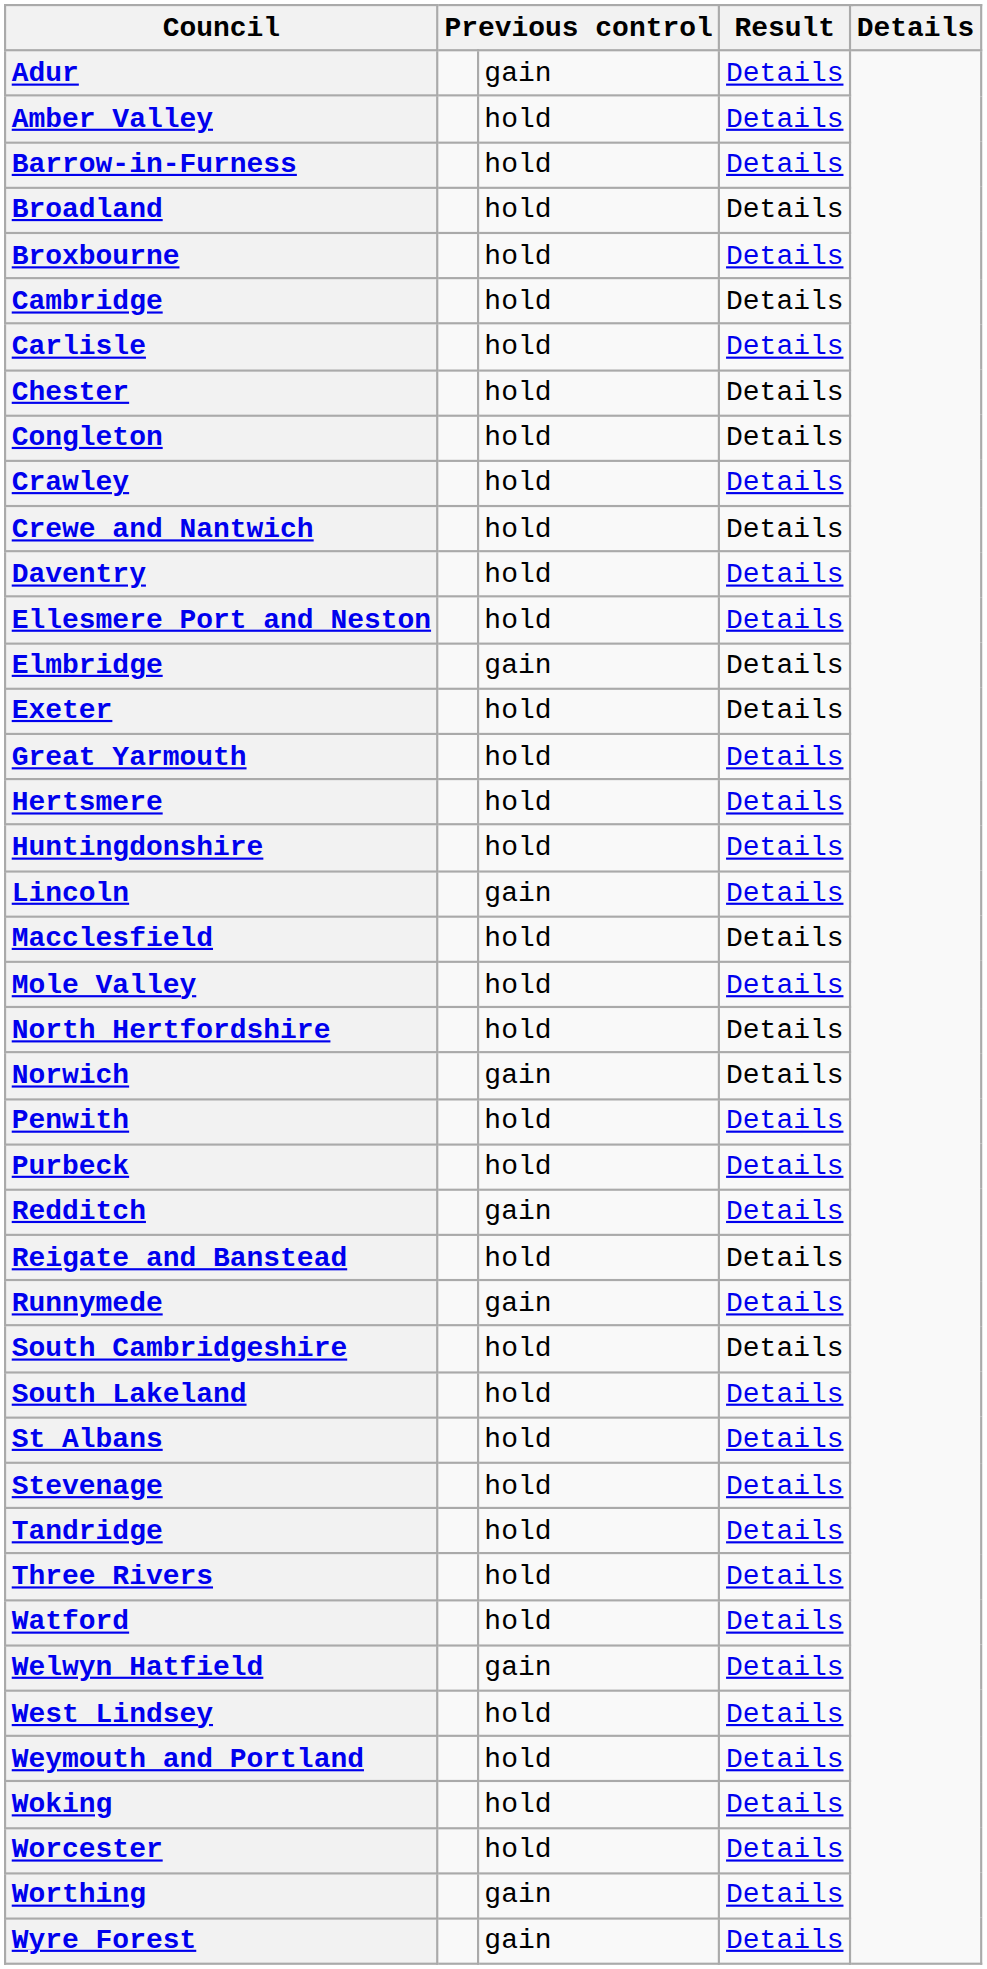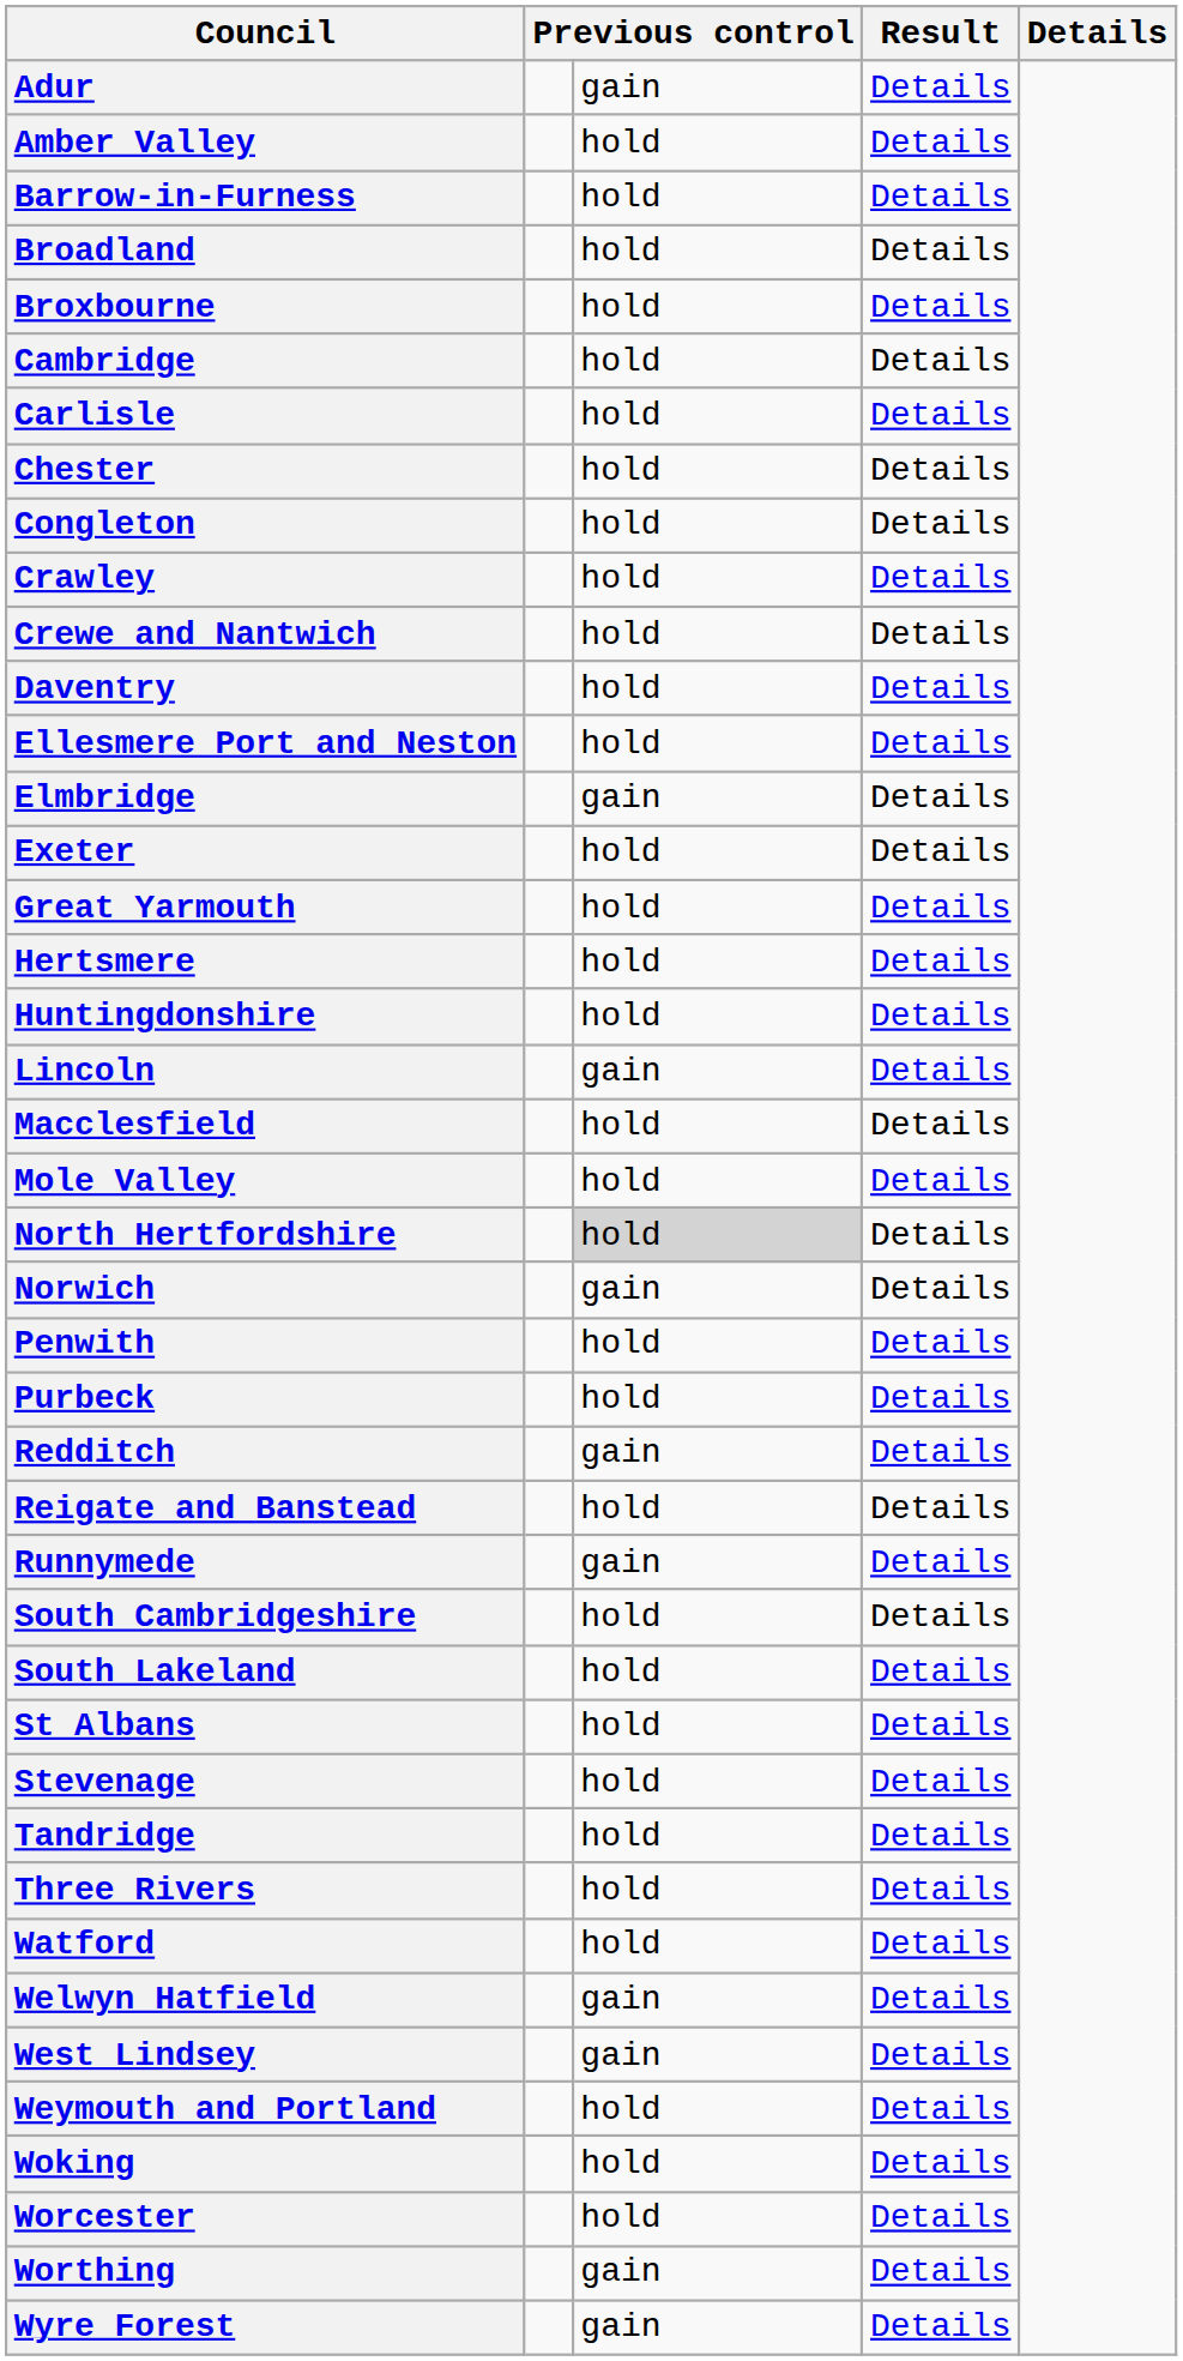 <table class="wikitable sortable" border="1">
 <tr>
 <th scope="col">Council</th>
 <th colspan=2>Previous control</th>
 <th colspan=2>Result</th>
 <th class="unsortable" scope="col">Details</th>
 </tr>
 <tr>
 <th scope="row" style="text-align: left;"><a href='#'>Adur</a></th>
 <td></td>
 <td> gain</td>
 <td><a href='#'>Details</a></td>
 </tr>
 <tr>
 <th scope="row" style="text-align: left;"><a href='#'>Amber Valley</a></th>
 <td></td>
 <td> hold</td>
 <td><a href='#'>Details</a></td>
 </tr>
 <tr>
 <th scope="row" style="text-align: left;"><a href='#'>Barrow-in-Furness</a></th>
 <td></td>
 <td> hold</td>
 <td><a href='#'>Details</a></td>
 </tr>
 <tr>
 <th scope="row" style="text-align: left;"><a href='#'>Broadland</a></th>
 <td></td>
 <td> hold</td>
 <td>Details</td>
 </tr>
 <tr>
 <th scope="row" style="text-align: left;"><a href='#'>Broxbourne</a></th>
 <td></td>
 <td> hold</td>
 <td><a href='#'>Details</a></td>
 </tr>
 <tr>
 <th scope="row" style="text-align: left;"><a href='#'>Cambridge</a></th>
 <td></td>
 <td> hold</td>
 <td>Details</td>
 </tr>
 <tr>
 <th scope="row" style="text-align: left;"><a href='#'>Carlisle</a></th>
 <td></td>
 <td> hold</td>
 <td><a href='#'>Details</a></td>
 </tr>
 <tr>
 <th scope="row" style="text-align: left;"><a href='#'>Chester</a></th>
 <td></td>
 <td> hold</td>
 <td>Details</td>
 </tr>
 <tr>
 <th scope="row" style="text-align: left;"><a href='#'>Congleton</a></th>
 <td></td>
 <td> hold</td>
 <td>Details</td>
 </tr>
 <tr>
 <th scope="row" style="text-align: left;"><a href='#'>Crawley</a></th>
 <td></td>
 <td> hold</td>
 <td><a href='#'>Details</a></td>
 </tr>
 <tr>
 <th scope="row" style="text-align: left;"><a href='#'>Crewe and Nantwich</a></th>
 <td></td>
 <td> hold</td>
 <td>Details</td>
 </tr>
 <tr>
 <th scope="row" style="text-align: left;"><a href='#'>Daventry</a></th>
 <td></td>
 <td> hold</td>
 <td><a href='#'>Details</a></td>
 </tr>
 <tr>
 <th scope="row" style="text-align: left;"><a href='#'>Ellesmere Port and Neston</a></th>
 <td></td>
 <td> hold</td>
 <td><a href='#'>Details</a></td>
 </tr>
 <tr>
 <th scope="row" style="text-align: left;"><a href='#'>Elmbridge</a></th>
 <td></td>
 <td> gain</td>
 <td>Details</td>
 </tr>
 <tr>
 <th scope="row" style="text-align: left;"><a href='#'>Exeter</a></th>
 <td></td>
 <td> hold</td>
 <td>Details</td>
 </tr>
 <tr>
 <th scope="row" style="text-align: left;"><a href='#'>Great Yarmouth</a></th>
 <td></td>
 <td> hold</td>
 <td><a href='#'>Details</a></td>
 </tr>
 <tr>
 <th scope="row" style="text-align: left;"><a href='#'>Hertsmere</a></th>
 <td></td>
 <td> hold</td>
 <td><a href='#'>Details</a></td>
 </tr>
 <tr>
 <th scope="row" style="text-align: left;"><a href='#'>Huntingdonshire</a></th>
 <td></td>
 <td> hold</td>
 <td><a href='#'>Details</a></td>
 </tr>
 <tr>
 <th scope="row" style="text-align: left;"><a href='#'>Lincoln</a></th>
 <td></td>
 <td> gain</td>
 <td><a href='#'>Details</a></td>
 </tr>
 <tr>
 <th scope="row" style="text-align: left;"><a href='#'>Macclesfield</a></th>
 <td></td>
 <td> hold</td>
 <td>Details</td>
 </tr>
 <tr>
 <th scope="row" style="text-align: left;"><a href='#'>Mole Valley</a></th>
 <td></td>
 <td> hold</td>
 <td><a href='#'>Details</a></td>
 </tr>
 <tr>
 <th scope="row" style="text-align: left;"><a href='#'>North Hertfordshire</a></th>
 <td></td>
-<td> hold</td>
+<td style="background: lightgrey;"> hold</td>
 <td>Details</td>
 </tr>
 <tr>
 <th scope="row" style="text-align: left;"><a href='#'>Norwich</a></th>
 <td></td>
 <td> gain</td>
 <td>Details</td>
 </tr>
 <tr>
 <th scope="row" style="text-align: left;"><a href='#'>Penwith</a></th>
 <td></td>
 <td> hold</td>
 <td><a href='#'>Details</a></td>
 </tr>
 <tr>
 <th scope="row" style="text-align: left;"><a href='#'>Purbeck</a></th>
 <td></td>
 <td> hold</td>
 <td><a href='#'>Details</a></td>
 </tr>
 <tr>
 <th scope="row" style="text-align: left;"><a href='#'>Redditch</a></th>
 <td></td>
 <td> gain</td>
 <td><a href='#'>Details</a></td>
 </tr>
 <tr>
 <th scope="row" style="text-align: left;"><a href='#'>Reigate and Banstead</a></th>
 <td></td>
 <td> hold</td>
 <td>Details</td>
 </tr>
 <tr>
 <th scope="row" style="text-align: left;"><a href='#'>Runnymede</a></th>
 <td></td>
 <td> gain</td>
 <td><a href='#'>Details</a></td>
 </tr>
 <tr>
 <th scope="row" style="text-align: left;"><a href='#'>South Cambridgeshire</a></th>
 <td></td>
 <td> hold</td>
 <td>Details</td>
 </tr>
 <tr>
 <th scope="row" style="text-align: left;"><a href='#'>South Lakeland</a></th>
 <td></td>
 <td> hold</td>
 <td><a href='#'>Details</a></td>
 </tr>
 <tr>
 <th scope="row" style="text-align: left;"><a href='#'>St Albans</a></th>
 <td></td>
 <td> hold</td>
 <td><a href='#'>Details</a></td>
 </tr>
 <tr>
 <th scope="row" style="text-align: left;"><a href='#'>Stevenage</a></th>
 <td></td>
 <td> hold</td>
 <td><a href='#'>Details</a></td>
 </tr>
 <tr>
 <th scope="row" style="text-align: left;"><a href='#'>Tandridge</a></th>
 <td></td>
 <td> hold</td>
 <td><a href='#'>Details</a></td>
 </tr>
 <tr>
 <th scope="row" style="text-align: left;"><a href='#'>Three Rivers</a></th>
 <td></td>
 <td> hold</td>
 <td><a href='#'>Details</a></td>
 </tr>
 <tr>
 <th scope="row" style="text-align: left;"><a href='#'>Watford</a></th>
 <td></td>
 <td> hold</td>
 <td><a href='#'>Details</a></td>
 </tr>
 <tr>
 <th scope="row" style="text-align: left;"><a href='#'>Welwyn Hatfield</a></th>
 <td></td>
 <td> gain</td>
 <td><a href='#'>Details</a></td>
 </tr>
 <tr>
 <th scope="row" style="text-align: left;"><a href='#'>West Lindsey</a></th>
 <td></td>
-<td> hold</td>
+<td> gain</td>
 <td><a href='#'>Details</a></td>
 </tr>
 <tr>
 <th scope="row" style="text-align: left;"><a href='#'>Weymouth and Portland</a></th>
 <td></td>
 <td> hold</td>
 <td><a href='#'>Details</a></td>
 </tr>
 <tr>
 <th scope="row" style="text-align: left;"><a href='#'>Woking</a></th>
 <td></td>
 <td> hold</td>
 <td><a href='#'>Details</a></td>
 </tr>
 <tr>
 <th scope="row" style="text-align: left;"><a href='#'>Worcester</a></th>
 <td></td>
 <td> hold</td>
 <td><a href='#'>Details</a></td>
 </tr>
 <tr>
 <th scope="row" style="text-align: left;"><a href='#'>Worthing</a></th>
 <td></td>
 <td> gain</td>
 <td><a href='#'>Details</a></td>
 </tr>
 <tr>
 <th scope="row" style="text-align: left;"><a href='#'>Wyre Forest</a></th>
 <td></td>
 <td> gain</td>
 <td><a href='#'>Details</a></td>
 </tr>
 </table>
